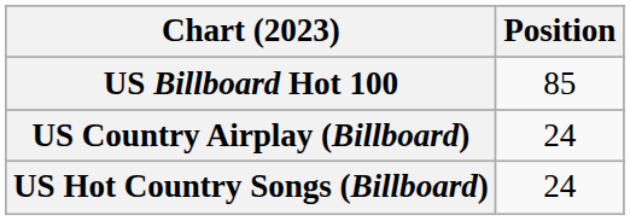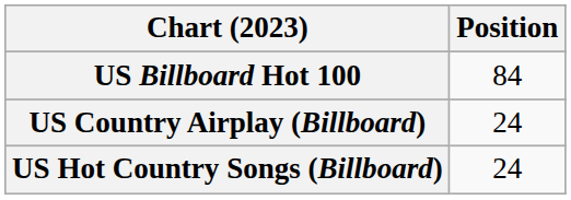 <table class="wikitable sortable plainrowheaders" style="text-align:center">
 <tr>
 <th scope="col">Chart (2023)</th>
 <th scope="col">Position</th>
 </tr>
 <tr>
 <th scope="row">US <em>Billboard</em> Hot 100</th>
-<td>85</td>
+<td>84</td>
 </tr>
 <tr>
 <th scope="row">US Country Airplay (<em>Billboard</em>)</th>
 <td>24</td>
 </tr>
 <tr>
 <th scope="row">US Hot Country Songs (<em>Billboard</em>)</th>
 <td>24</td>
 </tr>
 </table>
